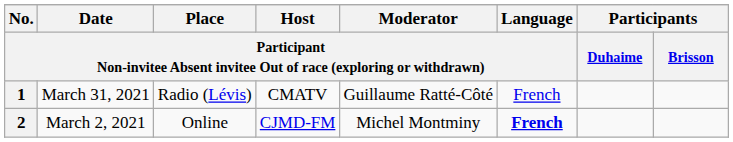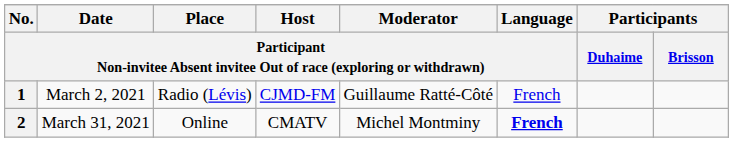 <table class="wikitable" style="font-size:85%; text-align:center;">
 <tr>
 </tr>
 <tr>
 <th style="white-space:nowrap;">No.</th>
 <th>Date</th>
 <th>Place</th>
 <th>Host</th>
 <th>Moderator</th>
 <th>Language</th>
 <th scope="col" colspan="18">Participants</th>
 </tr>
 <tr>
 <th colspan="6"><small> Participant <br>  Non-invitee  Absent invitee  Out of race (exploring or withdrawn)</small></th>
 <th scope="col" style="width:4em;"><small><a href='#'>Duhaime</a></small></th>
 <th scope="col" style="width:4em;"><small><a href='#'>Brisson</a></small></th>
 </tr>
 <tr>
 <th>1</th>
-<td style="white-space:nowrap;">March 31, 2021</td>
+<td style="white-space:nowrap;">March 2, 2021</td>
 <td style="white-space:nowrap;">Radio (<a href='#'>Lévis</a>)</td>
-<td style="white-space:nowrap; text-align:center;">CMATV</td>
+<td style="white-space:nowrap; text-align:center;"><a href='#'>CJMD-FM</a></td>
 <td style="white-space:nowrap;">Guillaume Ratté-Côté</td>
 <td style="white-space:nowrap;"><a href='#'>French</a></td>
 <td></td>
 <td></td>
 </tr>
 <tr>
 <th>2</th>
-<td style="white-space:nowrap;">March 2, 2021</td>
+<td style="white-space:nowrap;">March 31, 2021</td>
 <td style="white-space:nowrap;">Online</td>
-<td style="white-space:nowrap; text-align:center;"><a href='#'>CJMD-FM</a></td>
+<td style="white-space:nowrap; text-align:center;">CMATV</td>
 <td style="white-space:nowrap;">Michel Montminy</td>
 <td style="white-space:nowrap;"><strong><a href='#'>French</a></strong></td>
 <td></td>
 <td></td>
 </tr>
 </table>
